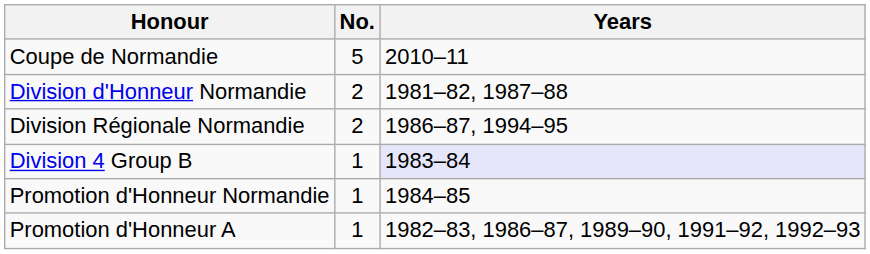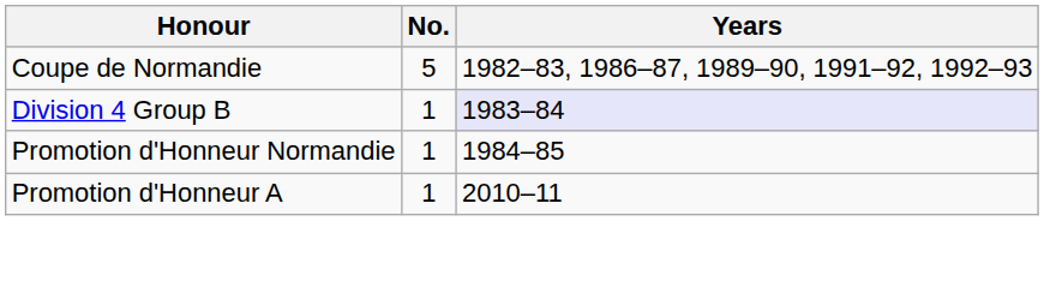 <table class="wikitable">
 <tr>
 <th>Honour</th>
 <th>No.</th>
 <th>Years</th>
 </tr>
 <tr>
 <td>Coupe de Normandie</td>
 <td align="center">5</td>
-<td>2010–11</td>
-</tr>
-<tr>
-<td><a href='#'>Division d'Honneur</a> Normandie</td>
-<td align="center">2</td>
-<td>1981–82, 1987–88</td>
-</tr>
-<tr>
-<td>Division Régionale Normandie</td>
-<td align="center">2</td>
-<td>1986–87, 1994–95</td>
+<td>1982–83, 1986–87, 1989–90, 1991–92, 1992–93</td>
 </tr>
 <tr>
 <td><a href='#'>Division 4</a> Group B</td>
 <td align="center">1</td>
 <td style="background: lavender;">1983–84</td>
 </tr>
 <tr>
 <td>Promotion d'Honneur Normandie</td>
 <td align="center">1</td>
 <td>1984–85</td>
 </tr>
 <tr>
 <td>Promotion d'Honneur A</td>
 <td align="center">1</td>
-<td>1982–83, 1986–87, 1989–90, 1991–92, 1992–93</td>
+<td>2010–11</td>
 </tr>
 </table>
